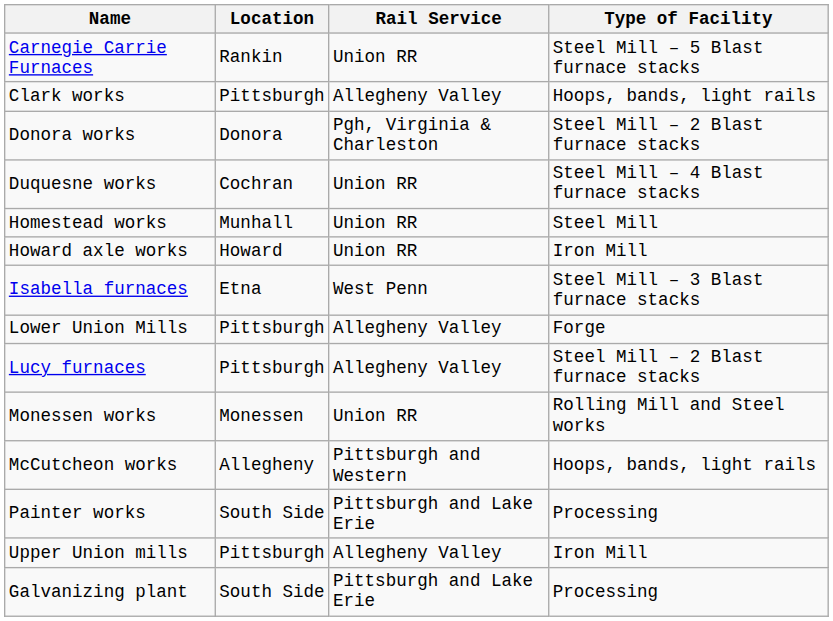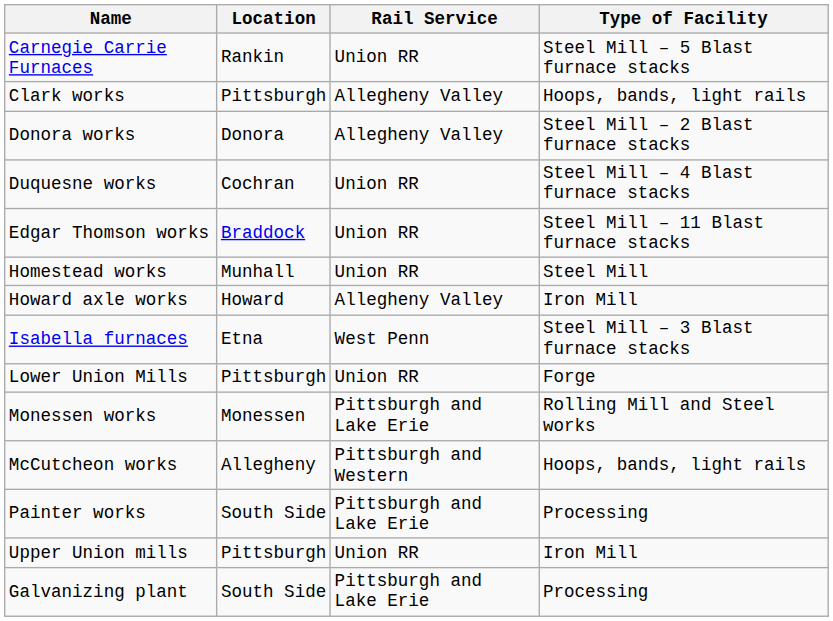 <table class="wikitable">
 <tr>
 <th>Name</th>
 <th>Location</th>
 <th>Rail Service</th>
 <th>Type of Facility</th>
 </tr>
 <tr>
 <td><a href='#'>Carnegie Carrie Furnaces</a></td>
 <td>Rankin</td>
 <td>Union RR</td>
 <td>Steel Mill – 5 Blast furnace stacks</td>
 </tr>
 <tr>
 <td>Clark works</td>
 <td>Pittsburgh</td>
 <td>Allegheny Valley</td>
 <td>Hoops, bands, light rails</td>
 </tr>
 <tr>
 <td>Donora works</td>
 <td>Donora</td>
-<td>Pgh, Virginia & Charleston</td>
+<td>Allegheny Valley</td>
 <td>Steel Mill – 2 Blast furnace stacks</td>
 </tr>
 <tr>
 <td>Duquesne works</td>
 <td>Cochran</td>
 <td>Union RR</td>
 <td>Steel Mill – 4 Blast furnace stacks</td>
+</tr>
+<tr>
+<td>Edgar Thomson works</td>
+<td><a href='#'>Braddock</a></td>
+<td>Union RR</td>
+<td>Steel Mill – 11 Blast furnace stacks</td>
 </tr>
 <tr>
 <td>Homestead works</td>
 <td>Munhall</td>
 <td>Union RR</td>
 <td>Steel Mill</td>
 </tr>
 <tr>
 <td>Howard axle works</td>
 <td>Howard</td>
-<td>Union RR</td>
+<td>Allegheny Valley</td>
 <td>Iron Mill</td>
 </tr>
 <tr>
 <td><a href='#'>Isabella furnaces</a></td>
 <td>Etna</td>
 <td>West Penn</td>
 <td>Steel Mill – 3 Blast furnace stacks</td>
 </tr>
 <tr>
 <td>Lower Union Mills</td>
 <td>Pittsburgh</td>
-<td>Allegheny Valley</td>
+<td>Union RR</td>
 <td>Forge</td>
-</tr>
-<tr>
-<td><a href='#'>Lucy furnaces</a></td>
-<td>Pittsburgh</td>
-<td>Allegheny Valley</td>
-<td>Steel Mill – 2 Blast furnace stacks</td>
 </tr>
 <tr>
 <td>Monessen works</td>
 <td>Monessen</td>
-<td>Union RR</td>
+<td>Pittsburgh and Lake Erie</td>
 <td>Rolling Mill and Steel works</td>
 </tr>
 <tr>
 <td>McCutcheon works</td>
 <td>Allegheny</td>
 <td>Pittsburgh and Western</td>
 <td>Hoops, bands, light rails</td>
 </tr>
 <tr>
 <td>Painter works</td>
 <td>South Side</td>
 <td>Pittsburgh and Lake Erie</td>
 <td>Processing</td>
 </tr>
 <tr>
 <td>Upper Union mills</td>
 <td>Pittsburgh</td>
-<td>Allegheny Valley</td>
+<td>Union RR</td>
 <td>Iron Mill</td>
 </tr>
 <tr>
 <td>Galvanizing plant</td>
 <td>South Side</td>
 <td>Pittsburgh and Lake Erie</td>
 <td>Processing</td>
 </tr>
 </table>
